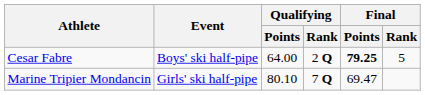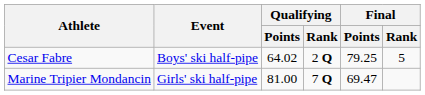 <table class="wikitable">
 <tr>
 <th rowspan="2">Athlete</th>
 <th rowspan="2">Event</th>
 <th colspan="2">Qualifying</th>
 <th colspan="2">Final</th>
 </tr>
 <tr>
 <th>Points</th>
 <th>Rank</th>
 <th>Points</th>
 <th>Rank</th>
 </tr>
 <tr>
 <td><a href='#'>Cesar Fabre</a></td>
 <td><a href='#'>Boys' ski half-pipe</a></td>
-<td align="center">64.00</td>
+<td align="center">64.02</td>
 <td align="center">2 <strong>Q</strong></td>
-<td align="center"><strong>79.25</strong></td>
+<td align="center">79.25</td>
 <td align="center">5</td>
 </tr>
 <tr>
 <td><a href='#'>Marine Tripier Mondancin</a></td>
 <td><a href='#'>Girls' ski half-pipe</a></td>
-<td align="center">80.10</td>
+<td align="center">81.00</td>
 <td align="center">7 <strong>Q</strong></td>
 <td align="center">69.47</td>
 <td align="center"></td>
 </tr>
 </table>
